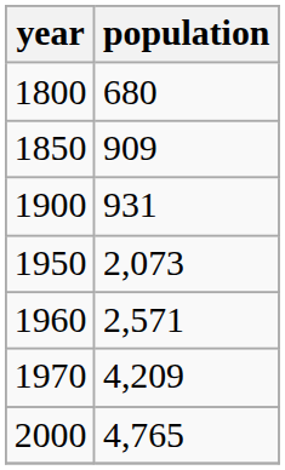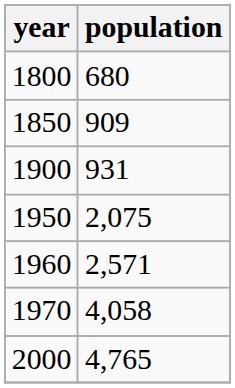 <table class="wikitable">
 <tr>
 <th>year</th>
 <th>population</th>
 </tr>
 <tr>
 <td>1800</td>
 <td>680</td>
 </tr>
 <tr>
 <td>1850</td>
 <td>909</td>
 </tr>
 <tr>
 <td>1900</td>
 <td>931</td>
 </tr>
 <tr>
 <td>1950</td>
-<td>2,073</td>
+<td>2,075</td>
 </tr>
 <tr>
 <td>1960</td>
 <td>2,571</td>
 </tr>
 <tr>
 <td>1970</td>
-<td>4,209</td>
+<td>4,058</td>
 </tr>
 <tr>
 <td>2000</td>
 <td>4,765</td>
 </tr>
 <tr>
 </tr>
 </table>
